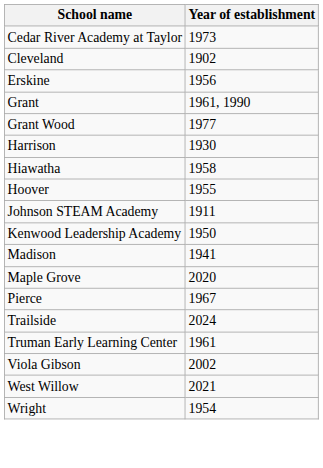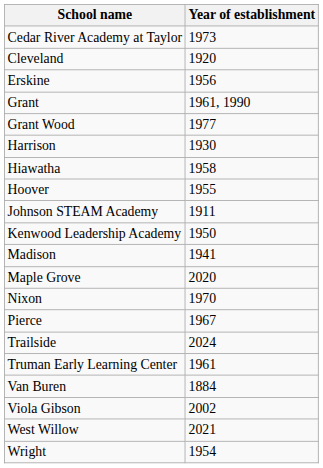 <table class="wikitable">
 <tr>
 <th>School name</th>
 <th>Year of establishment</th>
 </tr>
 <tr>
 <td>Cedar River Academy at Taylor</td>
 <td>1973</td>
 </tr>
 <tr>
 <td>Cleveland</td>
-<td>1902</td>
+<td>1920</td>
 </tr>
 <tr>
 <td>Erskine</td>
 <td>1956</td>
 </tr>
 <tr>
 <td>Grant</td>
 <td>1961, 1990</td>
 </tr>
 <tr>
 <td>Grant Wood</td>
 <td>1977</td>
 </tr>
 <tr>
 <td>Harrison</td>
 <td>1930</td>
 </tr>
 <tr>
 <td>Hiawatha</td>
 <td>1958</td>
 </tr>
 <tr>
 <td>Hoover</td>
 <td>1955</td>
 </tr>
 <tr>
 <td>Johnson STEAM Academy</td>
 <td>1911</td>
 </tr>
 <tr>
 <td>Kenwood Leadership Academy</td>
 <td>1950</td>
 </tr>
 <tr>
 <td>Madison</td>
 <td>1941</td>
 </tr>
 <tr>
 <td>Maple Grove</td>
 <td>2020</td>
 </tr>
 <tr>
+<td>Nixon</td>
+<td>1970</td>
+</tr>
+<tr>
 <td>Pierce</td>
 <td>1967</td>
 </tr>
 <tr>
 <td>Trailside</td>
 <td>2024</td>
 </tr>
 <tr>
 <td>Truman Early Learning Center</td>
 <td>1961</td>
+</tr>
+<tr>
+<td>Van Buren</td>
+<td>1884</td>
 </tr>
 <tr>
 <td>Viola Gibson</td>
 <td>2002</td>
 </tr>
 <tr>
 <td>West Willow</td>
 <td>2021</td>
 </tr>
 <tr>
 <td>Wright</td>
 <td>1954</td>
 </tr>
 </table>
